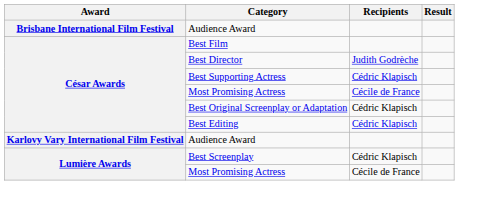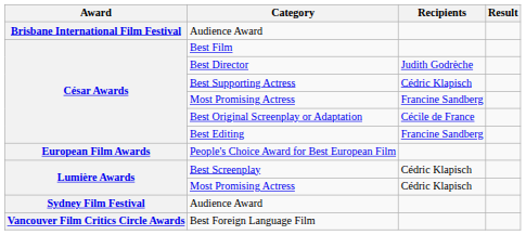 <table class="wikitable plainrowheaders sortable">
 <tr>
 <th scope="col">Award</th>
 <th scope="col">Category</th>
 <th scope="col">Recipients</th>
 <th scope="col">Result</th>
 </tr>
 <tr>
 <th scope="row"><a href='#'>Brisbane International Film Festival</a></th>
 <td>Audience Award</td>
 <td></td>
 <td></td>
 </tr>
 <tr>
 <th scope="row" rowspan="6"><a href='#'>César Awards</a></th>
 <td><a href='#'>Best Film</a></td>
 <td></td>
 <td></td>
 </tr>
 <tr>
 <td><a href='#'>Best Director</a></td>
 <td><a href='#'>Judith Godrèche</a></td>
 <td></td>
 </tr>
 <tr>
 <td><a href='#'>Best Supporting Actress</a></td>
 <td><a href='#'>Cédric Klapisch</a></td>
 <td></td>
 </tr>
 <tr>
 <td><a href='#'>Most Promising Actress</a></td>
+<td><a href='#'>Francine Sandberg</a></td>
+<td></td>
+</tr>
+<tr>
+<td><a href='#'>Best Original Screenplay or Adaptation</a></td>
 <td><a href='#'>Cécile de France</a></td>
 <td></td>
 </tr>
 <tr>
-<td><a href='#'>Best Original Screenplay or Adaptation</a></td>
-<td>Cédric Klapisch</td>
+<td><a href='#'>Best Editing</a></td>
+<td><a href='#'>Francine Sandberg</a></td>
 <td></td>
 </tr>
 <tr>
-<td><a href='#'>Best Editing</a></td>
-<td><a href='#'>Cédric Klapisch</a></td>
-<td></td>
-</tr>
-<tr>
-<th scope="row"><a href='#'>Karlovy Vary International Film Festival</a></th>
-<td>Audience Award</td>
+<th scope="row"><a href='#'>European Film Awards</a></th>
+<td><a href='#'>People's Choice Award for Best European Film</a></td>
 <td></td>
 <td></td>
 </tr>
 <tr>
 <th scope="row" rowspan="2"><a href='#'>Lumière Awards</a></th>
 <td><a href='#'>Best Screenplay</a></td>
 <td>Cédric Klapisch</td>
 <td></td>
 </tr>
 <tr>
 <td><a href='#'>Most Promising Actress</a></td>
-<td>Cécile de France</td>
+<td>Cédric Klapisch</td>
+<td></td>
+</tr>
+<tr>
+<th scope="row"><a href='#'>Sydney Film Festival</a></th>
+<td>Audience Award</td>
+<td></td>
+<td></td>
+</tr>
+<tr>
+<th scope="row"><a href='#'>Vancouver Film Critics Circle Awards</a></th>
+<td>Best Foreign Language Film</td>
+<td></td>
 <td></td>
 </tr>
 </table>
